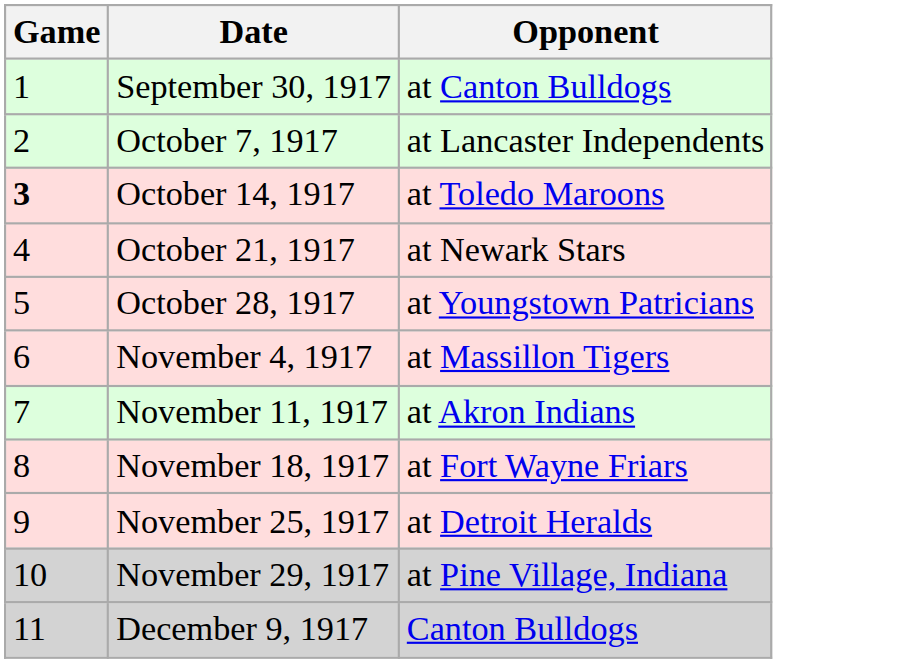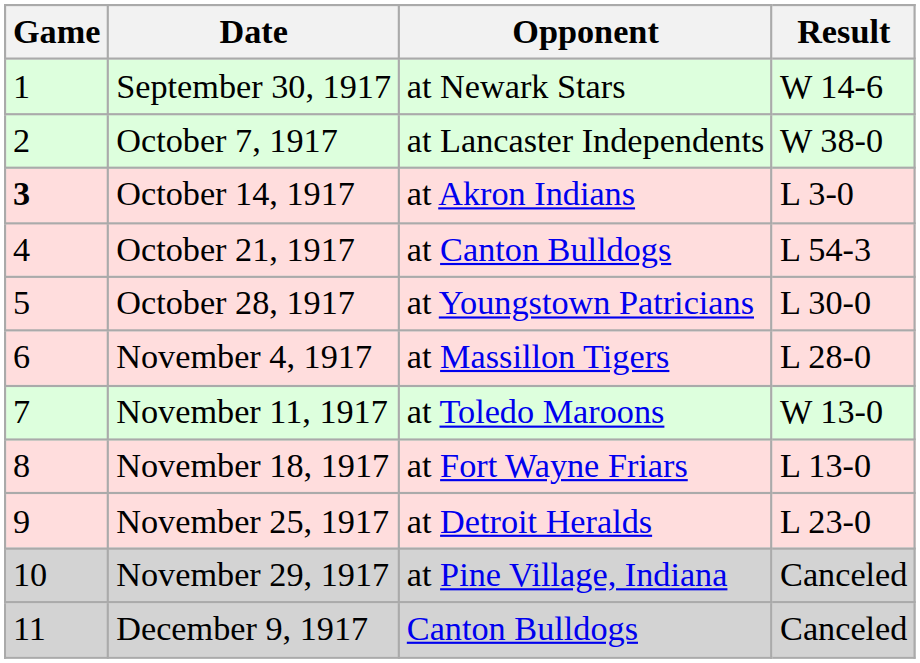 <table class="wikitable">
 <tr>
 <th>Game</th>
 <th>Date</th>
 <th>Opponent</th>
+<th>Result</th>
 </tr>
 <tr style="background: #ddffdd;">
 <td>1</td>
 <td>September 30, 1917</td>
-<td>at <a href='#'>Canton Bulldogs</a></td>
+<td>at Newark Stars</td>
+<td>W 14-6</td>
 </tr>
 <tr style="background: #ddffdd;">
 <td>2</td>
 <td>October 7, 1917</td>
 <td>at Lancaster Independents</td>
+<td>W 38-0</td>
 </tr>
 <tr style="background: #ffdddd;">
 <td><strong>3</strong></td>
 <td>October 14, 1917</td>
-<td>at <a href='#'>Toledo Maroons</a></td>
+<td>at <a href='#'>Akron Indians</a></td>
+<td>L 3-0</td>
 </tr>
 <tr style="background: #ffdddd;">
 <td>4</td>
 <td>October 21, 1917</td>
-<td>at Newark Stars</td>
+<td>at <a href='#'>Canton Bulldogs</a></td>
+<td>L 54-3</td>
 </tr>
 <tr style="background: #ffdddd;">
 <td>5</td>
 <td>October 28, 1917</td>
 <td>at <a href='#'>Youngstown Patricians</a></td>
+<td>L 30-0</td>
 </tr>
 <tr style="background: #ffdddd;">
 <td>6</td>
 <td>November 4, 1917</td>
 <td>at <a href='#'>Massillon Tigers</a></td>
+<td>L 28-0</td>
 </tr>
 <tr style="background: #ddffdd;">
 <td>7</td>
 <td>November 11, 1917</td>
-<td>at <a href='#'>Akron Indians</a></td>
+<td>at <a href='#'>Toledo Maroons</a></td>
+<td>W 13-0</td>
 </tr>
 <tr style="background: #ffdddd;">
 <td>8</td>
 <td>November 18, 1917</td>
 <td>at <a href='#'>Fort Wayne Friars</a></td>
+<td>L 13-0</td>
 </tr>
 <tr style="background: #ffdddd;">
 <td>9</td>
 <td>November 25, 1917</td>
 <td>at <a href='#'>Detroit Heralds</a></td>
+<td>L 23-0</td>
 </tr>
 <tr style="background:lightgrey;">
 <td>10</td>
 <td>November 29, 1917</td>
 <td>at <a href='#'>Pine Village, Indiana</a></td>
+<td>Canceled</td>
 </tr>
 <tr style="background:lightgrey;">
 <td>11</td>
 <td>December 9, 1917</td>
 <td><a href='#'>Canton Bulldogs</a></td>
+<td>Canceled</td>
 </tr>
 </table>
